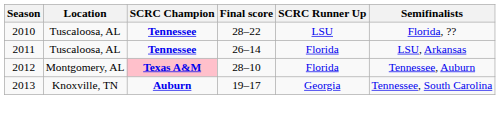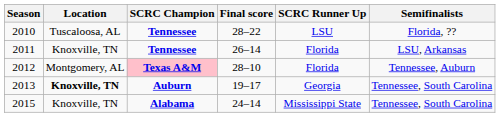 <table class=wikitable>
 <tr>
 <th>Season</th>
 <th>Location</th>
 <th><strong>SCRC Champion</strong></th>
 <th>Final score</th>
 <th>SCRC Runner Up</th>
 <th>Semifinalists</th>
 </tr>
 <tr>
 <td align=center>2010</td>
 <td align=center>Tuscaloosa, AL</td>
 <td align=center><strong><a href='#'>Tennessee</a></strong></td>
 <td align=center>28–22</td>
 <td align=center><a href='#'>LSU</a></td>
 <td align=center><a href='#'>Florida</a>, ??</td>
 </tr>
 <tr>
 <td align=center>2011</td>
-<td align=center>Tuscaloosa, AL</td>
+<td align=center>Knoxville, TN</td>
 <td align=center><strong><a href='#'>Tennessee</a></strong></td>
 <td align=center>26–14</td>
 <td align=center><a href='#'>Florida</a></td>
 <td align=center><a href='#'>LSU</a>, <a href='#'>Arkansas</a></td>
 </tr>
 <tr>
 <td align=center>2012</td>
 <td align=center>Montgomery, AL</td>
 <td align=center style="background: pink;"><strong><a href='#'>Texas A&M</a></strong></td>
 <td align=center>28–10</td>
 <td align=center><a href='#'>Florida</a></td>
 <td align=center><a href='#'>Tennessee</a>, <a href='#'>Auburn</a></td>
 </tr>
 <tr>
 <td align=center>2013</td>
-<td align=center>Knoxville, TN</td>
+<td align=center><strong>Knoxville, TN</strong></td>
 <td align=center><strong><a href='#'>Auburn</a> </strong></td>
 <td align=center>19–17</td>
 <td align=center><a href='#'>Georgia</a></td>
 <td align=center><a href='#'>Tennessee</a>, <a href='#'>South Carolina</a></td>
 </tr>
+<tr>
+<td align=center>2015</td>
+<td align=center>Knoxville, TN</td>
+<td align=center><strong><a href='#'>Alabama</a> </strong></td>
+<td align=center>24–14</td>
+<td align=center><a href='#'>Mississippi State</a></td>
+<td align=center><a href='#'>Tennessee</a>, <a href='#'>South Carolina</a></td>
+</tr>
 </table>
